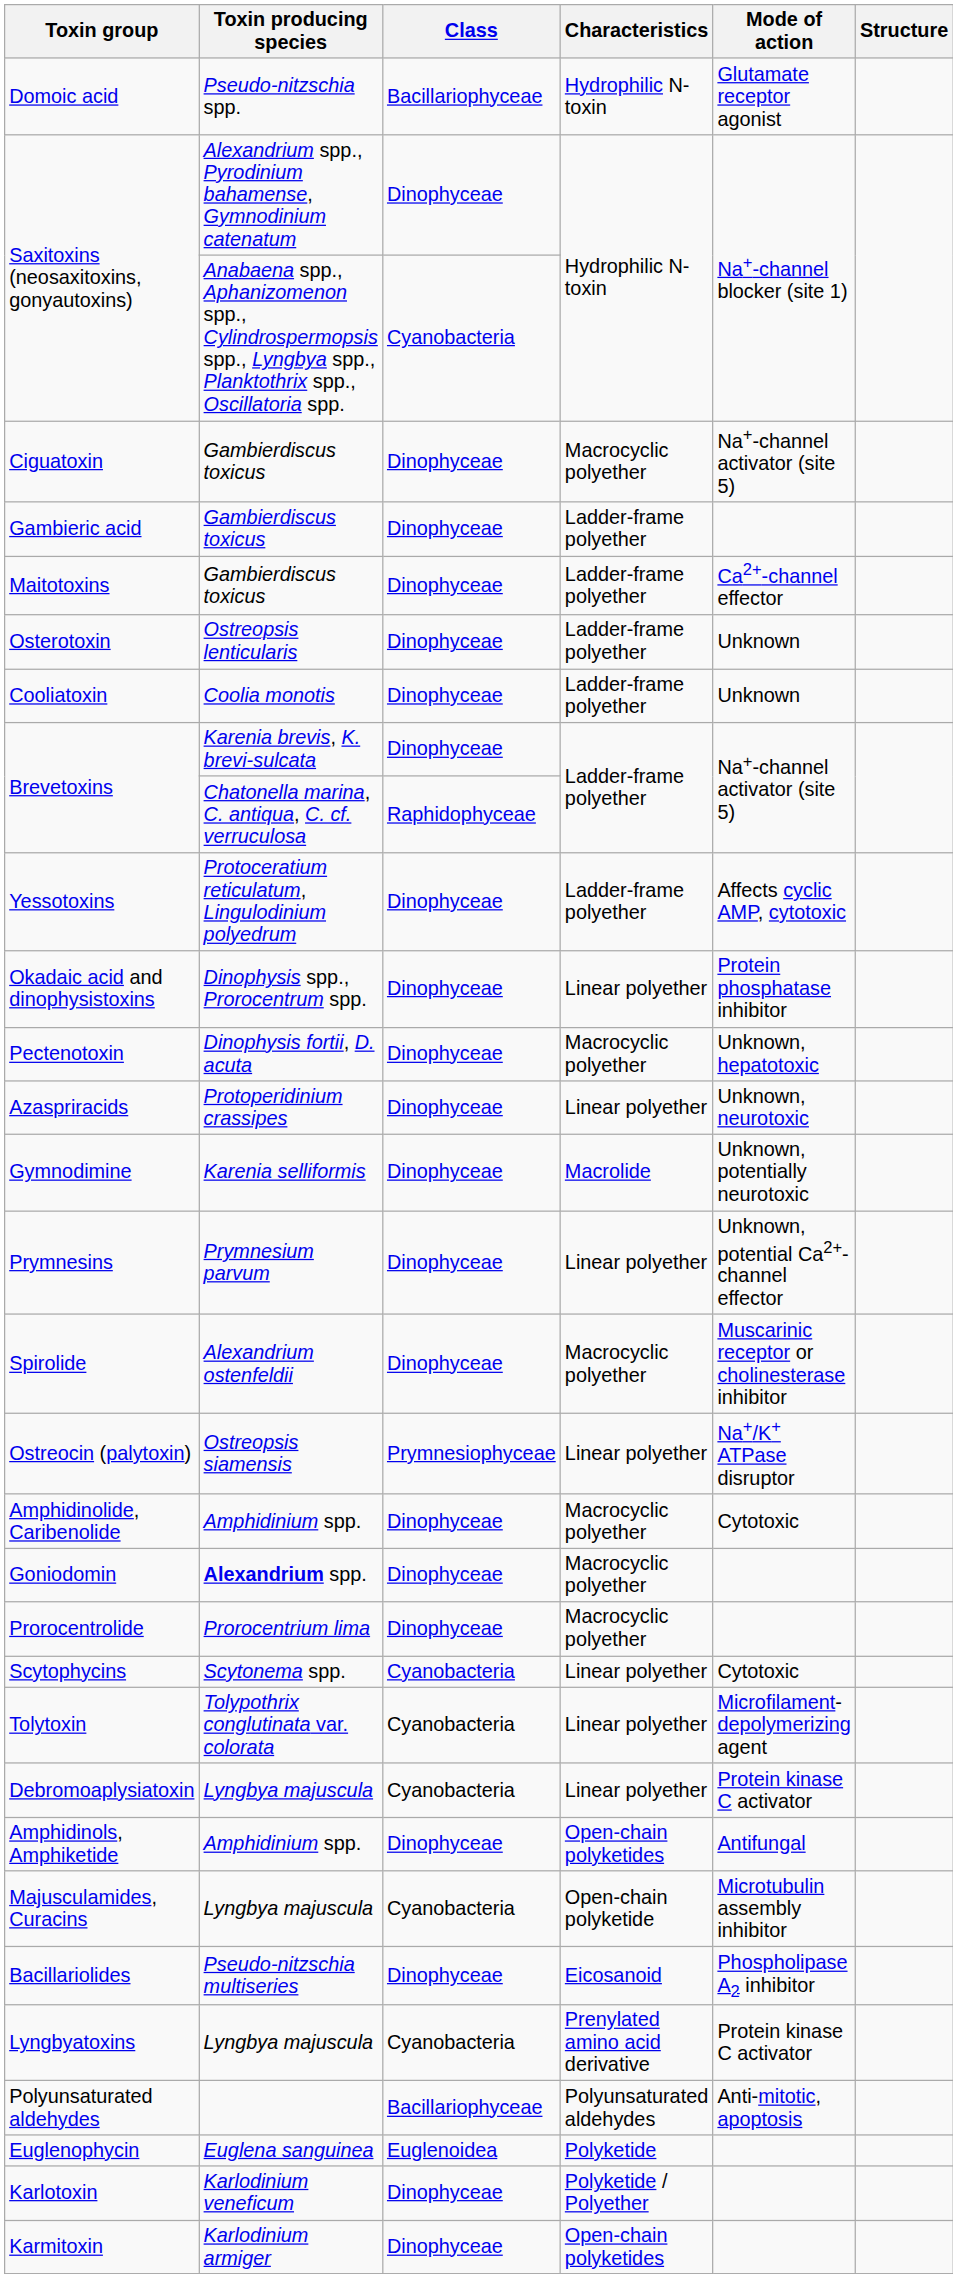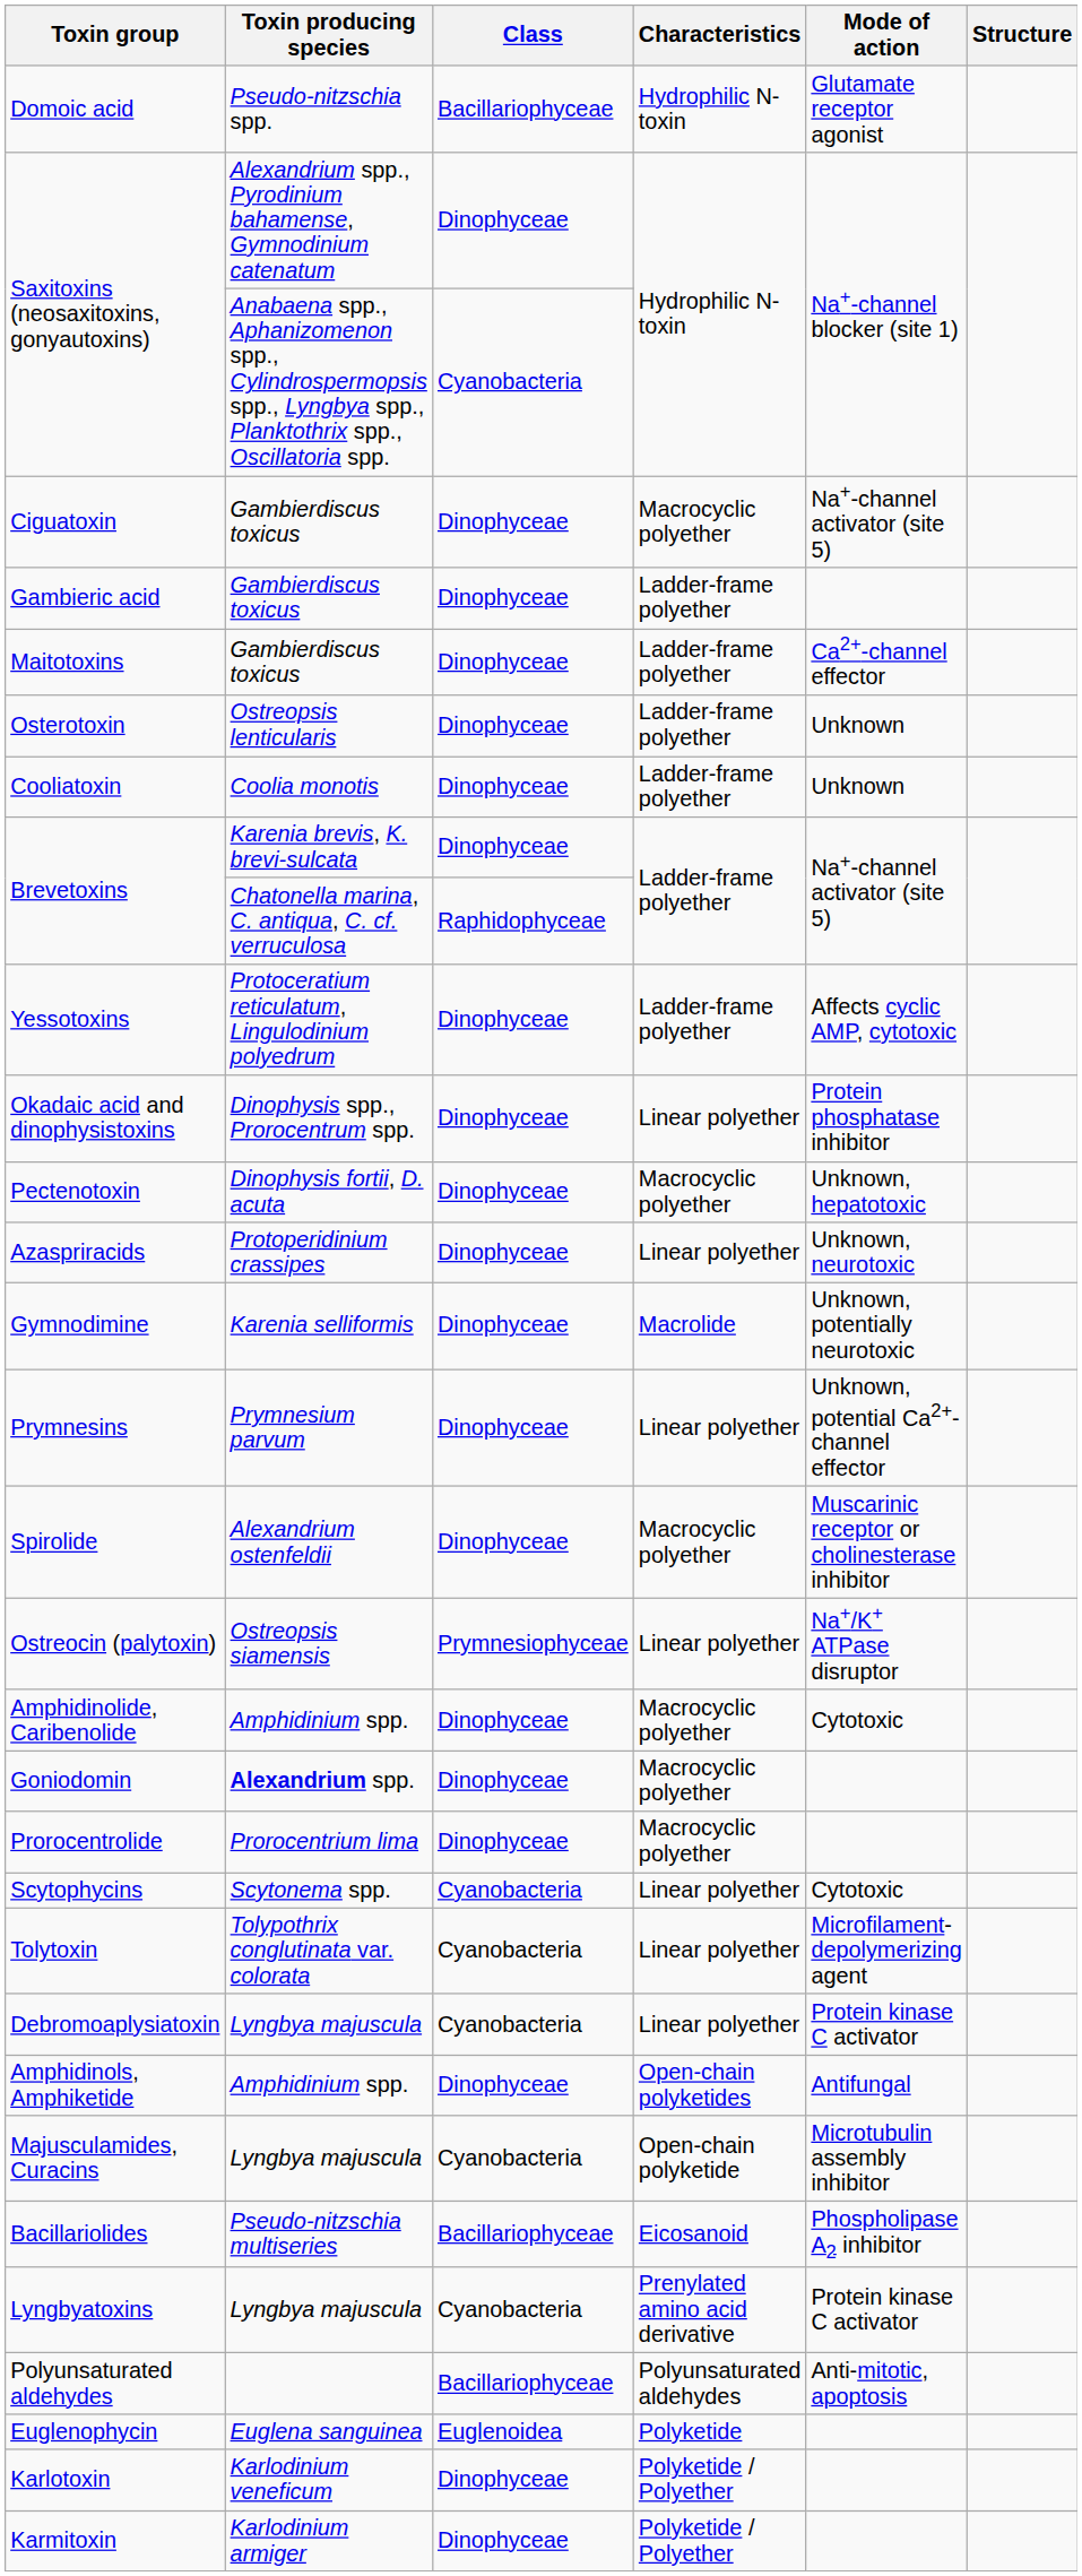 <table class="wikitable">
 <tr>
 <th>Toxin group</th>
 <th>Toxin producing species</th>
 <th><a href='#'>Class</a></th>
 <th>Characteristics</th>
 <th>Mode of action</th>
 <th>Structure</th>
 </tr>
 <tr>
 <td><a href='#'>Domoic acid</a></td>
 <td><em><a href='#'>Pseudo-nitzschia</a></em> spp.</td>
 <td><a href='#'>Bacillariophyceae</a></td>
 <td><a href='#'>Hydrophilic</a> N-toxin</td>
 <td><a href='#'>Glutamate receptor</a> agonist</td>
 <td></td>
 </tr>
 <tr>
 <td rowspan="2"><a href='#'>Saxitoxins</a> (neosaxitoxins, gonyautoxins)</td>
 <td><em><a href='#'>Alexandrium</a></em> spp., <em><a href='#'>Pyrodinium bahamense</a></em>, <em><a href='#'>Gymnodinium catenatum</a></em></td>
 <td><a href='#'>Dinophyceae</a></td>
 <td rowspan="2">Hydrophilic N-toxin</td>
 <td rowspan="2"><a href='#'>Na<sup>+</sup>-channel</a> blocker (site 1)</td>
 <td rowspan="2"></td>
 </tr>
 <tr>
 <td><em><a href='#'>Anabaena</a></em> spp., <em><a href='#'>Aphanizomenon</a></em> spp., <em><a href='#'>Cylindrospermopsis</a></em> spp., <em><a href='#'>Lyngbya</a></em> spp., <em><a href='#'>Planktothrix</a></em> spp., <em><a href='#'>Oscillatoria</a></em> spp.</td>
 <td><a href='#'>Cyanobacteria</a></td>
 </tr>
 <tr>
 <td><a href='#'>Ciguatoxin</a></td>
 <td><em>Gambierdiscus toxicus</em></td>
 <td><a href='#'>Dinophyceae</a></td>
 <td>Macrocyclic polyether</td>
 <td>Na<sup>+</sup>-channel activator (site 5)</td>
 <td></td>
 </tr>
 <tr>
 <td><a href='#'>Gambieric acid</a></td>
 <td><em><a href='#'>Gambierdiscus toxicus</a></em></td>
 <td><a href='#'>Dinophyceae</a></td>
 <td>Ladder-frame polyether</td>
 <td></td>
 <td></td>
 </tr>
 <tr>
 <td><a href='#'>Maitotoxins</a></td>
 <td><em>Gambierdiscus toxicus</em></td>
 <td><a href='#'>Dinophyceae</a></td>
 <td>Ladder-frame polyether</td>
 <td><a href='#'>Ca<sup>2+</sup>-channel</a> effector</td>
 <td></td>
 </tr>
 <tr>
 <td><a href='#'>Osterotoxin</a></td>
 <td><em><a href='#'>Ostreopsis lenticularis</a></em></td>
 <td><a href='#'>Dinophyceae</a></td>
 <td>Ladder-frame polyether</td>
 <td>Unknown</td>
 <td></td>
 </tr>
 <tr>
 <td><a href='#'>Cooliatoxin</a></td>
 <td><em><a href='#'>Coolia monotis</a></em></td>
 <td><a href='#'>Dinophyceae</a></td>
 <td>Ladder-frame polyether</td>
 <td>Unknown</td>
 <td></td>
 </tr>
 <tr>
 <td rowspan="2"><a href='#'>Brevetoxins</a></td>
 <td><em><a href='#'>Karenia brevis</a></em>, <em><a href='#'>K. brevi-sulcata</a></em></td>
 <td><a href='#'>Dinophyceae</a></td>
 <td rowspan="2">Ladder-frame polyether</td>
 <td rowspan="2">Na<sup>+</sup>-channel activator (site 5)</td>
 <td rowspan="2"><br></td>
 </tr>
 <tr>
 <td><em><a href='#'>Chatonella marina</a></em>, <em><a href='#'>C. antiqua</a></em>, <em><a href='#'>C. cf. verruculosa</a></em></td>
 <td><a href='#'>Raphidophyceae</a></td>
 </tr>
 <tr>
 <td><a href='#'>Yessotoxins</a></td>
 <td><em><a href='#'>Protoceratium reticulatum</a></em>, <em><a href='#'>Lingulodinium polyedrum</a></em></td>
 <td><a href='#'>Dinophyceae</a></td>
 <td>Ladder-frame polyether</td>
 <td>Affects <a href='#'>cyclic AMP</a>, <a href='#'>cytotoxic</a></td>
 <td></td>
 </tr>
 <tr>
 <td><a href='#'>Okadaic acid</a> and <a href='#'>dinophysistoxins</a></td>
 <td><em><a href='#'>Dinophysis</a></em> spp., <em><a href='#'>Prorocentrum</a></em> spp.</td>
 <td><a href='#'>Dinophyceae</a></td>
 <td>Linear polyether</td>
 <td><a href='#'>Protein phosphatase</a> inhibitor</td>
 <td></td>
 </tr>
 <tr>
 <td><a href='#'>Pectenotoxin</a></td>
 <td><em><a href='#'>Dinophysis fortii</a></em>, <em><a href='#'>D. acuta</a></em></td>
 <td><a href='#'>Dinophyceae</a></td>
 <td>Macrocyclic polyether</td>
 <td>Unknown, <a href='#'>hepatotoxic</a></td>
 <td></td>
 </tr>
 <tr>
 <td><a href='#'>Azaspriracids</a></td>
 <td><em><a href='#'>Protoperidinium crassipes</a></em></td>
 <td><a href='#'>Dinophyceae</a></td>
 <td>Linear polyether</td>
 <td>Unknown, <a href='#'>neurotoxic</a></td>
 <td></td>
 </tr>
 <tr>
 <td><a href='#'>Gymnodimine</a></td>
 <td><em><a href='#'>Karenia selliformis</a></em></td>
 <td><a href='#'>Dinophyceae</a></td>
 <td><a href='#'>Macrolide</a></td>
 <td>Unknown, potentially neurotoxic</td>
 <td></td>
 </tr>
 <tr>
 <td><a href='#'>Prymnesins</a></td>
 <td><em><a href='#'>Prymnesium parvum</a></em></td>
 <td><a href='#'>Dinophyceae</a></td>
 <td>Linear polyether</td>
 <td>Unknown, potential Ca<sup>2+</sup>-channel effector</td>
 <td></td>
 </tr>
 <tr>
 <td><a href='#'>Spirolide</a></td>
 <td><em><a href='#'>Alexandrium ostenfeldii</a></em></td>
 <td><a href='#'>Dinophyceae</a></td>
 <td>Macrocyclic polyether</td>
 <td><a href='#'>Muscarinic receptor</a> or <a href='#'>cholinesterase</a> inhibitor</td>
 <td></td>
 </tr>
 <tr>
 <td><a href='#'>Ostreocin</a> (<a href='#'>palytoxin</a>)</td>
 <td><em><a href='#'>Ostreopsis siamensis</a></em></td>
 <td><a href='#'>Prymnesiophyceae</a></td>
 <td>Linear polyether</td>
 <td><a href='#'>Na<sup>+</sup>/K<sup>+</sup> ATPase</a> disruptor</td>
 <td></td>
 </tr>
 <tr>
 <td><a href='#'>Amphidinolide</a>, <a href='#'>Caribenolide</a></td>
 <td><em><a href='#'>Amphidinium</a></em> spp.</td>
 <td><a href='#'>Dinophyceae</a></td>
 <td>Macrocyclic polyether</td>
 <td>Cytotoxic</td>
 <td></td>
 </tr>
 <tr>
 <td><a href='#'>Goniodomin</a></td>
 <td><strong><a href='#'>Alexandrium</a></strong> spp.</td>
 <td><a href='#'>Dinophyceae</a></td>
 <td>Macrocyclic polyether</td>
 <td></td>
 <td></td>
 </tr>
 <tr>
 <td><a href='#'>Prorocentrolide</a></td>
 <td><em><a href='#'>Prorocentrium lima</a></em></td>
 <td><a href='#'>Dinophyceae</a></td>
 <td>Macrocyclic polyether</td>
 <td></td>
 <td></td>
 </tr>
 <tr>
 <td><a href='#'>Scytophycins</a></td>
 <td><em><a href='#'>Scytonema</a></em> spp.</td>
 <td><a href='#'>Cyanobacteria</a></td>
 <td>Linear polyether</td>
 <td>Cytotoxic</td>
 <td></td>
 </tr>
 <tr>
 <td><a href='#'>Tolytoxin</a></td>
 <td><a href='#'><em>Tolypothrix conglutinata</em> var. <em>colorata</em></a></td>
 <td>Cyanobacteria</td>
 <td>Linear polyether</td>
 <td><a href='#'>Microfilament</a>-<a href='#'>depolymerizing</a> agent</td>
 <td></td>
 </tr>
 <tr>
 <td><a href='#'>Debromoaplysiatoxin</a></td>
 <td><em><a href='#'>Lyngbya majuscula</a></em></td>
 <td>Cyanobacteria</td>
 <td>Linear polyether</td>
 <td><a href='#'>Protein kinase C</a> activator</td>
 <td></td>
 </tr>
 <tr>
 <td><a href='#'>Amphidinols</a>, <a href='#'>Amphiketide</a></td>
 <td><em><a href='#'>Amphidinium</a></em> spp.</td>
 <td><a href='#'>Dinophyceae</a></td>
 <td><a href='#'>Open-chain</a> <a href='#'>polyketides</a></td>
 <td><a href='#'>Antifungal</a></td>
 <td></td>
 </tr>
 <tr>
 <td><a href='#'>Majusculamides</a>, <a href='#'>Curacins</a></td>
 <td><em>Lyngbya majuscula</em></td>
 <td>Cyanobacteria</td>
 <td>Open-chain polyketide</td>
 <td><a href='#'>Microtubulin</a> assembly inhibitor</td>
 <td></td>
 </tr>
 <tr>
 <td><a href='#'>Bacillariolides</a></td>
 <td><em><a href='#'>Pseudo-nitzschia multiseries</a></em></td>
-<td><a href='#'>Dinophyceae</a></td>
+<td><a href='#'>Bacillariophyceae</a></td>
 <td><a href='#'>Eicosanoid</a></td>
 <td><a href='#'>Phospholipase A<sub>2</sub></a> inhibitor</td>
 <td></td>
 </tr>
 <tr>
 <td><a href='#'>Lyngbyatoxins</a></td>
 <td><em>Lyngbya majuscula</em></td>
 <td>Cyanobacteria</td>
 <td><a href='#'>Prenylated</a> <a href='#'>amino acid</a> derivative</td>
 <td>Protein kinase C activator</td>
 <td></td>
 </tr>
 <tr>
 <td>Polyunsaturated <a href='#'>aldehydes</a></td>
 <td></td>
 <td><a href='#'>Bacillariophyceae</a></td>
 <td>Polyunsaturated aldehydes</td>
 <td>Anti-<a href='#'>mitotic</a>, <a href='#'>apoptosis</a></td>
 <td></td>
 </tr>
 <tr>
 <td><a href='#'>Euglenophycin</a></td>
 <td><em><a href='#'>Euglena sanguinea</a></em></td>
 <td><a href='#'>Euglenoidea</a></td>
 <td><a href='#'>Polyketide</a></td>
 <td></td>
 <td></td>
 </tr>
 <tr>
 <td><a href='#'>Karlotoxin</a></td>
 <td><em><a href='#'>Karlodinium veneficum</a></em></td>
 <td><a href='#'>Dinophyceae</a></td>
 <td><a href='#'>Polyketide</a> / <a href='#'>Polyether</a></td>
 <td></td>
 <td></td>
 </tr>
 <tr>
 <td><a href='#'>Karmitoxin</a></td>
 <td><em><a href='#'>Karlodinium armiger</a></em></td>
 <td><a href='#'>Dinophyceae</a></td>
-<td><a href='#'>Open-chain</a> <a href='#'>polyketides</a></td>
+<td><a href='#'>Polyketide</a> / <a href='#'>Polyether</a></td>
 <td></td>
 <td></td>
 </tr>
 <tr>
 </tr>
 </table>
